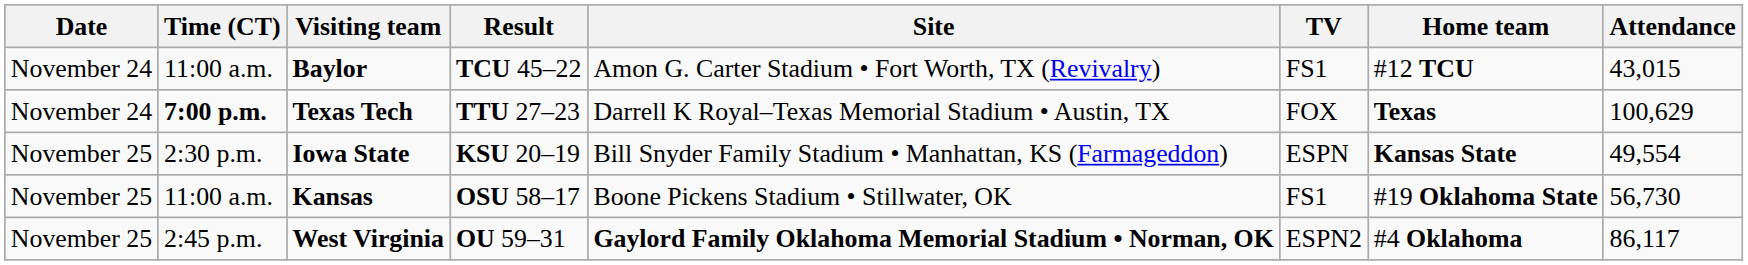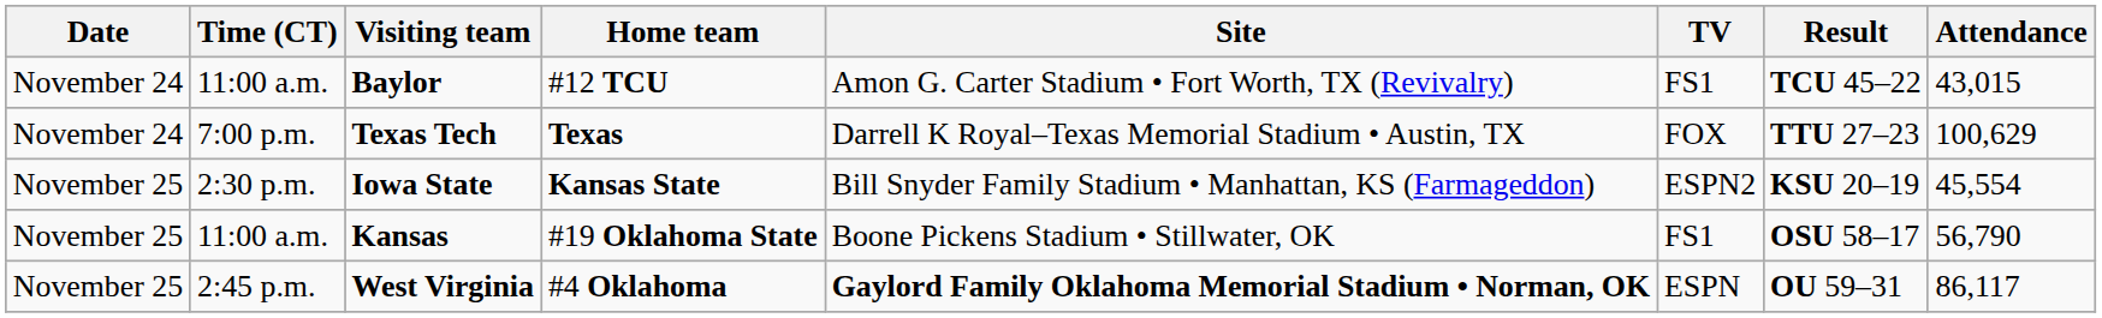 <table class="wikitable" style="font-size:95%;">
 <tr>
 <th>Date</th>
 <th>Time (CT)</th>
 <th>Visiting team</th>
-<th>Result</th>
+<th>Home team</th>
 <th>Site</th>
 <th>TV</th>
-<th>Home team</th>
+<th>Result</th>
 <th>Attendance</th>
 </tr>
 <tr bgcolor=>
 <td>November 24</td>
 <td>11:00 a.m.</td>
 <td><strong>Baylor</strong></td>
-<td><strong>TCU</strong> 45–22</td>
+<td>#12 <strong>TCU</strong></td>
 <td>Amon G. Carter Stadium • Fort Worth, TX (<a href='#'>Revivalry</a>)</td>
 <td>FS1</td>
-<td>#12 <strong>TCU</strong></td>
+<td><strong>TCU</strong> 45–22</td>
 <td>43,015</td>
 </tr>
 <tr bgcolor=>
 <td>November 24</td>
-<td><strong>7:00 p.m.</strong></td>
+<td>7:00 p.m.</td>
 <td><strong>Texas Tech</strong></td>
-<td><strong>TTU</strong> 27–23</td>
+<td><strong>Texas</strong></td>
 <td>Darrell K Royal–Texas Memorial Stadium • Austin, TX</td>
 <td>FOX</td>
-<td><strong>Texas</strong></td>
+<td><strong>TTU</strong> 27–23</td>
 <td>100,629</td>
 </tr>
 <tr bgcolor>
 <td>November 25</td>
 <td>2:30 p.m.</td>
 <td><strong>Iowa State</strong></td>
+<td><strong>Kansas State</strong></td>
+<td>Bill Snyder Family Stadium • Manhattan, KS (<a href='#'>Farmageddon</a>)</td>
+<td>ESPN2</td>
 <td><strong>KSU</strong> 20–19</td>
-<td>Bill Snyder Family Stadium • Manhattan, KS (<a href='#'>Farmageddon</a>)</td>
-<td>ESPN</td>
-<td><strong>Kansas State</strong></td>
-<td>49,554</td>
+<td>45,554</td>
 </tr>
 <tr bgcolor=>
 <td>November 25</td>
 <td>11:00 a.m.</td>
 <td><strong>Kansas</strong></td>
-<td><strong>OSU</strong> 58–17</td>
+<td>#19 <strong>Oklahoma State</strong></td>
 <td>Boone Pickens Stadium • Stillwater, OK</td>
 <td>FS1</td>
-<td>#19 <strong>Oklahoma State</strong></td>
-<td>56,730</td>
+<td><strong>OSU</strong> 58–17</td>
+<td>56,790</td>
 </tr>
 <tr bgcolor=>
 <td>November 25</td>
 <td>2:45 p.m.</td>
 <td><strong>West Virginia</strong></td>
+<td>#4 <strong>Oklahoma</strong></td>
+<td><strong>Gaylord Family Oklahoma Memorial Stadium • Norman, OK</strong></td>
+<td>ESPN</td>
 <td><strong>OU</strong> 59–31</td>
-<td><strong>Gaylord Family Oklahoma Memorial Stadium • Norman, OK</strong></td>
-<td>ESPN2</td>
-<td>#4 <strong>Oklahoma</strong></td>
 <td>86,117</td>
 </tr>
 </table>
